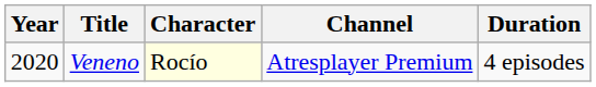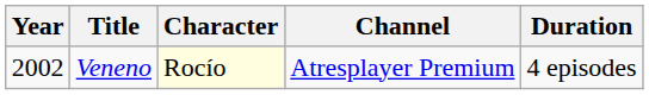 <table class="wikitable sortable">
 <tr>
 <th>Year</th>
 <th>Title</th>
 <th>Character</th>
 <th>Channel</th>
 <th>Duration</th>
 </tr>
 <tr>
-<td>2020</td>
+<td>2002</td>
 <td><em><a href='#'>Veneno</a></em></td>
 <td style="background: lightyellow;">Rocío</td>
 <td rowspan="2"><a href='#'>Atresplayer Premium</a></td>
 <td>4 episodes</td>
 </tr>
 </table>
